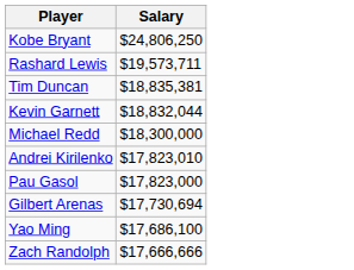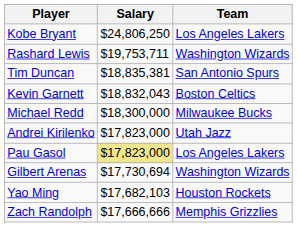 <table class="wikitable">
 <tr>
 <th>Player</th>
 <th>Salary</th>
+<th>Team</th>
 </tr>
 <tr>
 <td><a href='#'>Kobe Bryant</a></td>
 <td>$24,806,250</td>
+<td><a href='#'>Los Angeles Lakers</a></td>
 </tr>
 <tr>
 <td><a href='#'>Rashard Lewis</a></td>
-<td>$19,573,711</td>
+<td>$19,753,711</td>
+<td><a href='#'>Washington Wizards</a></td>
 </tr>
 <tr>
 <td><a href='#'>Tim Duncan</a></td>
 <td>$18,835,381</td>
+<td><a href='#'>San Antonio Spurs</a></td>
 </tr>
 <tr>
 <td><a href='#'>Kevin Garnett</a></td>
-<td>$18,832,044</td>
+<td>$18,832,043</td>
+<td><a href='#'>Boston Celtics</a></td>
 </tr>
 <tr>
 <td><a href='#'>Michael Redd</a></td>
 <td>$18,300,000</td>
+<td><a href='#'>Milwaukee Bucks</a></td>
 </tr>
 <tr>
 <td><a href='#'>Andrei Kirilenko</a></td>
-<td>$17,823,010</td>
+<td>$17,823,000</td>
+<td><a href='#'>Utah Jazz</a></td>
 </tr>
 <tr>
 <td><a href='#'>Pau Gasol</a></td>
-<td>$17,823,000</td>
+<td style="background: khaki;">$17,823,000</td>
+<td><a href='#'>Los Angeles Lakers</a></td>
 </tr>
 <tr>
 <td><a href='#'>Gilbert Arenas</a></td>
 <td>$17,730,694</td>
+<td><a href='#'>Washington Wizards</a></td>
 </tr>
 <tr>
 <td><a href='#'>Yao Ming</a></td>
-<td>$17,686,100</td>
+<td>$17,682,103</td>
+<td><a href='#'>Houston Rockets</a></td>
 </tr>
 <tr>
 <td><a href='#'>Zach Randolph</a></td>
 <td>$17,666,666</td>
+<td><a href='#'>Memphis Grizzlies</a></td>
 </tr>
 </table>
